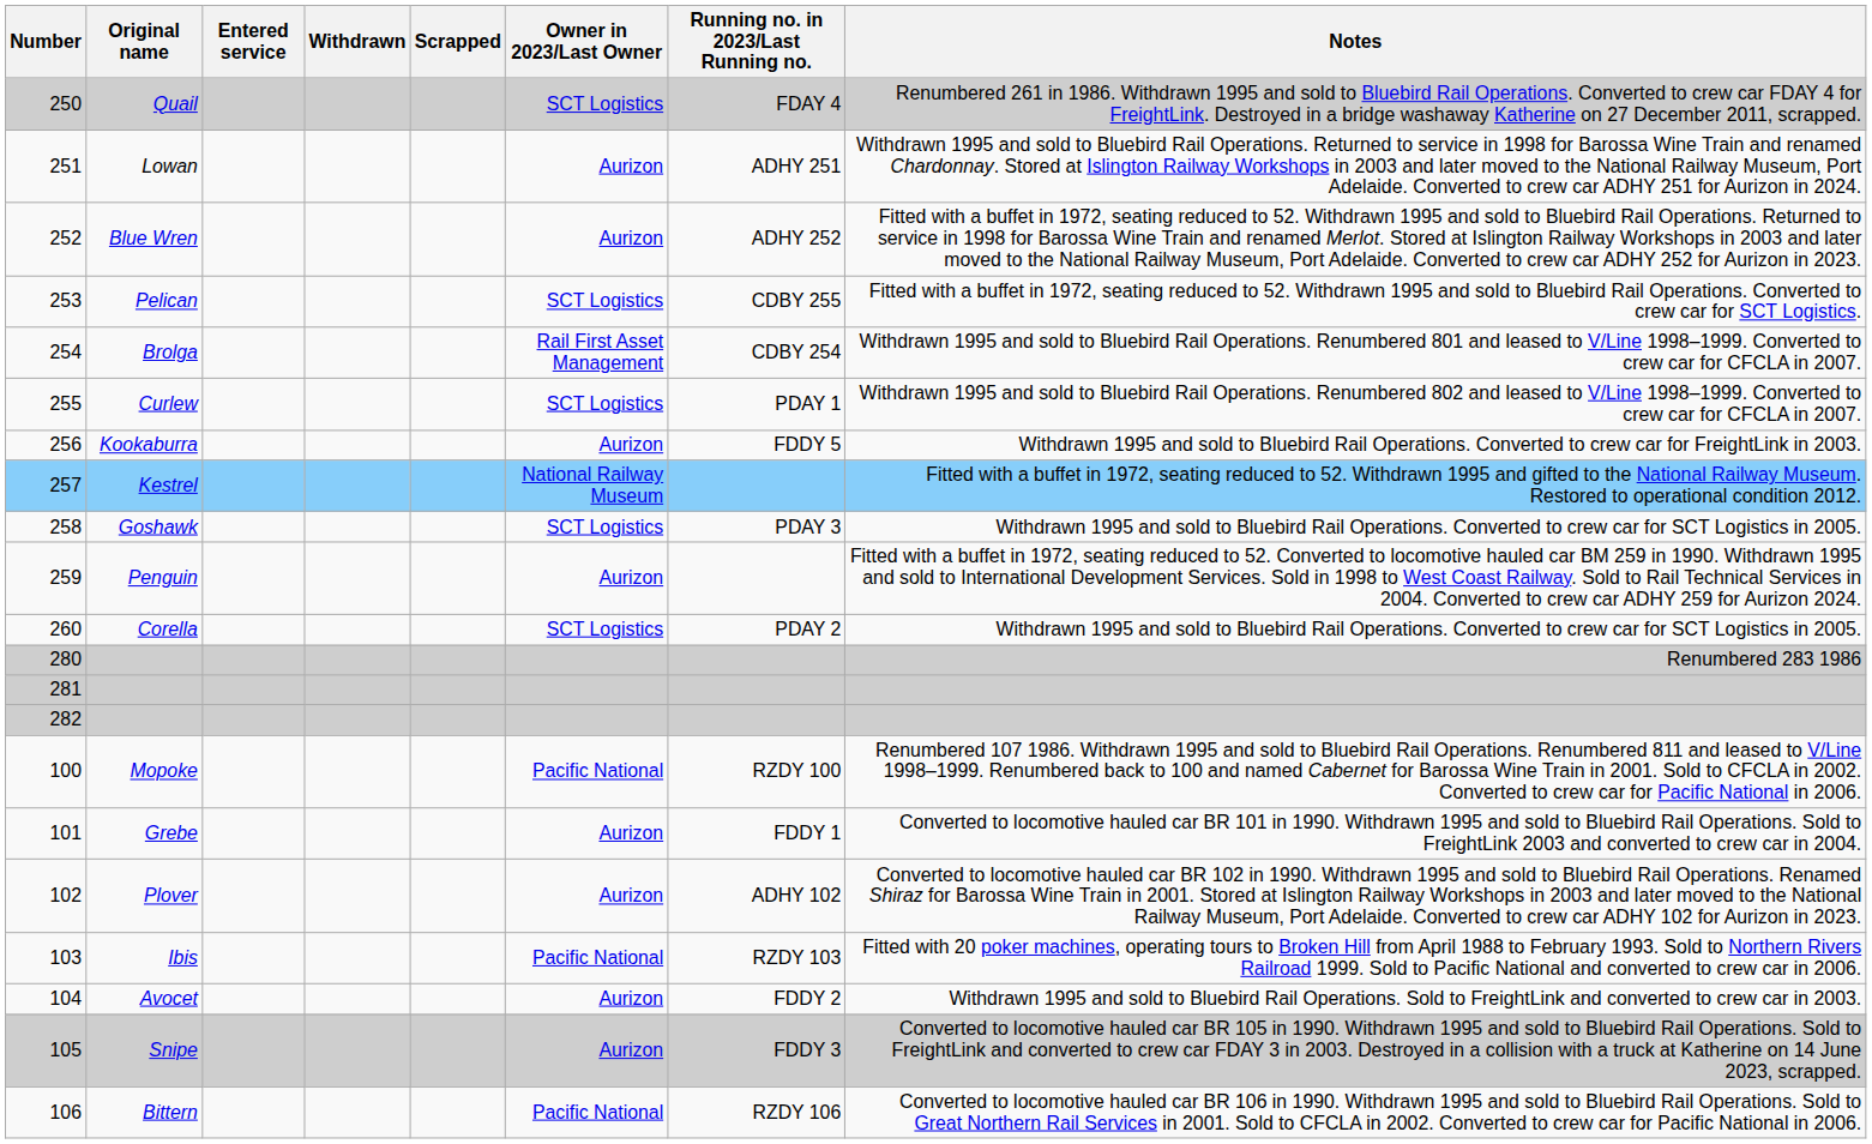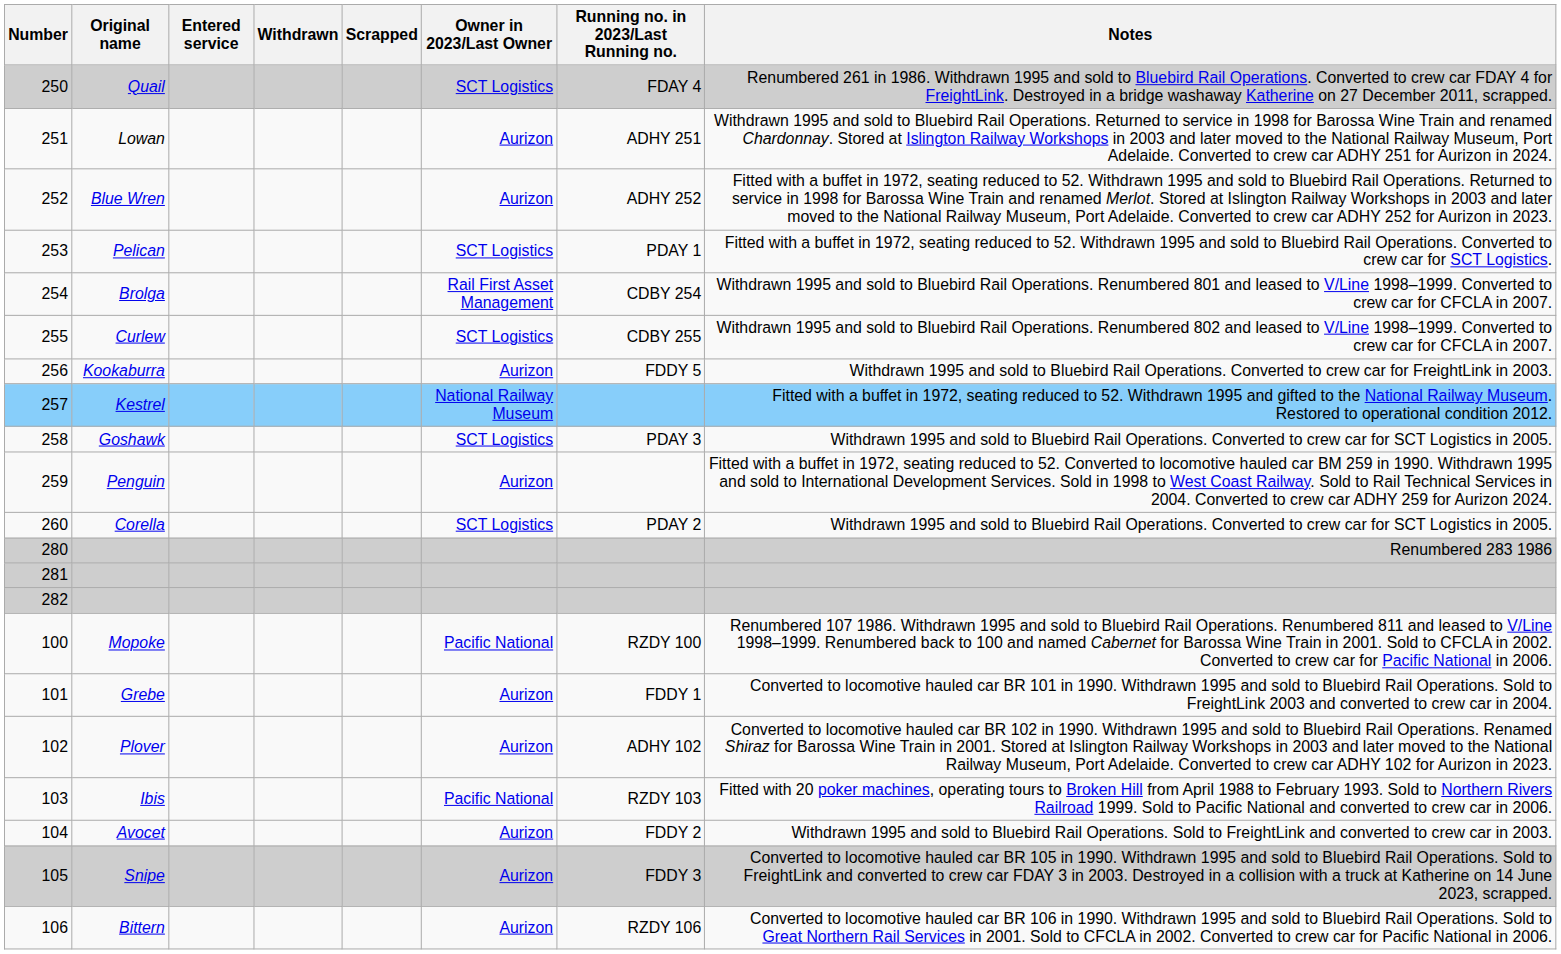 <table class="wikitable mw-collapsible mw-collapsed" style="text-align:right;" style="font-size:90%;">
 <tr>
 <th>Number</th>
 <th>Original name</th>
 <th>Entered service</th>
 <th>Withdrawn</th>
 <th>Scrapped</th>
 <th>Owner in 2023/Last Owner</th>
 <th>Running no. in 2023/Last Running no.</th>
 <th>Notes</th>
 </tr>
 <tr bgcolor=#cecece>
 <td>250</td>
 <td><em><a href='#'>Quail</a></em></td>
 <td style="text-align:right;"></td>
 <td style="text-align:right;"></td>
 <td style="text-align:right;"></td>
 <td><a href='#'>SCT Logistics</a></td>
 <td>FDAY 4</td>
 <td>Renumbered 261 in 1986. Withdrawn 1995 and sold to <a href='#'>Bluebird Rail Operations</a>. Converted to crew car FDAY 4 for <a href='#'>FreightLink</a>. Destroyed in a bridge washaway <a href='#'>Katherine</a> on 27 December 2011, scrapped.</td>
 </tr>
 <tr>
 <td>251</td>
 <td><em>Lowan</em></td>
 <td style="text-align:right;"></td>
 <td style="text-align:right;"></td>
 <td></td>
 <td><a href='#'>Aurizon</a></td>
 <td>ADHY 251</td>
 <td>Withdrawn 1995 and sold to Bluebird Rail Operations. Returned to service in 1998 for Barossa Wine Train and renamed <em>Chardonnay</em>. Stored at <a href='#'>Islington Railway Workshops</a> in 2003 and later moved to the National Railway Museum, Port Adelaide. Converted to crew car ADHY 251 for Aurizon in 2024.</td>
 </tr>
 <tr>
 <td>252</td>
 <td><em><a href='#'>Blue Wren</a></em></td>
 <td style="text-align:right;"></td>
 <td></td>
 <td></td>
 <td><a href='#'>Aurizon</a></td>
 <td>ADHY 252</td>
 <td>Fitted with a buffet in 1972, seating reduced to 52. Withdrawn 1995 and sold to Bluebird Rail Operations. Returned to service in 1998 for Barossa Wine Train and renamed <em>Merlot</em>. Stored at Islington Railway Workshops in 2003 and later moved to the National Railway Museum, Port Adelaide. Converted to crew car ADHY 252 for Aurizon in 2023.</td>
 </tr>
 <tr>
 <td>253</td>
 <td><em><a href='#'>Pelican</a></em></td>
 <td style="text-align:right;"></td>
 <td></td>
 <td></td>
 <td><a href='#'>SCT Logistics</a></td>
-<td>CDBY 255</td>
+<td>PDAY 1</td>
 <td>Fitted with a buffet in 1972, seating reduced to 52. Withdrawn 1995 and sold to Bluebird Rail Operations. Converted to crew car for <a href='#'>SCT Logistics</a>.</td>
 </tr>
 <tr>
 <td>254</td>
 <td><em><a href='#'>Brolga</a></em></td>
 <td style="text-align:right;"></td>
 <td></td>
 <td></td>
 <td><a href='#'>Rail First Asset Management</a></td>
 <td>CDBY 254</td>
 <td>Withdrawn 1995 and sold to Bluebird Rail Operations. Renumbered 801 and leased to <a href='#'>V/Line</a> 1998–1999. Converted to crew car for CFCLA in 2007.</td>
 </tr>
 <tr>
 <td>255</td>
 <td><em><a href='#'>Curlew</a></em></td>
 <td style="text-align:right;"></td>
 <td></td>
 <td></td>
 <td><a href='#'>SCT Logistics</a></td>
-<td>PDAY 1</td>
+<td>CDBY 255</td>
 <td>Withdrawn 1995 and sold to Bluebird Rail Operations. Renumbered 802 and leased to <a href='#'>V/Line</a> 1998–1999. Converted to crew car for CFCLA in 2007.</td>
 </tr>
 <tr>
 <td>256</td>
 <td><em><a href='#'>Kookaburra</a></em></td>
 <td style="text-align:right;"></td>
 <td></td>
 <td></td>
 <td><a href='#'>Aurizon</a></td>
 <td>FDDY 5</td>
 <td>Withdrawn 1995 and sold to Bluebird Rail Operations. Converted to crew car for FreightLink in 2003.</td>
 </tr>
 <tr bgcolor=#87cefa>
 <td>257</td>
 <td><em><a href='#'>Kestrel</a></em></td>
 <td style="text-align:right;"></td>
 <td style="text-align:right;"></td>
 <td></td>
 <td><a href='#'>National Railway Museum</a></td>
 <td></td>
 <td>Fitted with a buffet in 1972, seating reduced to 52. Withdrawn 1995 and gifted to the <a href='#'>National Railway Museum</a>. Restored to operational condition 2012.</td>
 </tr>
 <tr>
 <td>258</td>
 <td><em><a href='#'>Goshawk</a></em></td>
 <td style="text-align:right;"></td>
 <td></td>
 <td></td>
 <td><a href='#'>SCT Logistics</a></td>
 <td>PDAY 3</td>
 <td>Withdrawn 1995 and sold to Bluebird Rail Operations. Converted to crew car for SCT Logistics in 2005.</td>
 </tr>
 <tr>
 <td>259</td>
 <td><em><a href='#'>Penguin</a></em></td>
 <td style="text-align:right;"></td>
 <td style="text-align:right;"></td>
 <td></td>
 <td><a href='#'>Aurizon</a></td>
 <td></td>
 <td>Fitted with a buffet in 1972, seating reduced to 52. Converted to locomotive hauled car BM 259 in 1990. Withdrawn 1995 and sold to International Development Services. Sold in 1998 to <a href='#'>West Coast Railway</a>. Sold to Rail Technical Services in 2004. Converted to crew car ADHY 259 for Aurizon 2024.</td>
 </tr>
 <tr>
 <td>260</td>
 <td><em><a href='#'>Corella</a></em></td>
 <td style="text-align:right;"></td>
 <td></td>
 <td></td>
 <td><a href='#'>SCT Logistics</a></td>
 <td>PDAY 2</td>
 <td>Withdrawn 1995 and sold to Bluebird Rail Operations. Converted to crew car for SCT Logistics in 2005.</td>
 </tr>
 <tr bgcolor=#cecece>
 <td>280</td>
 <td></td>
 <td style="text-align:right;"></td>
 <td style="text-align:right;"></td>
 <td style="text-align:right;"></td>
 <td></td>
 <td></td>
 <td>Renumbered 283 1986</td>
 </tr>
 <tr bgcolor=#cecece>
 <td>281</td>
 <td></td>
 <td style="text-align:right;"></td>
 <td style="text-align:right;"></td>
 <td style="text-align:right;"></td>
 <td></td>
 <td></td>
 <td></td>
 </tr>
 <tr bgcolor=#cecece>
 <td>282</td>
 <td></td>
 <td style="text-align:right;"></td>
 <td style="text-align:right;"></td>
 <td style="text-align:right;"></td>
 <td></td>
 <td></td>
 <td></td>
 </tr>
 <tr>
 <td>100</td>
 <td><em><a href='#'>Mopoke</a></em></td>
 <td style="text-align:right;"></td>
 <td></td>
 <td></td>
 <td><a href='#'>Pacific National</a></td>
 <td>RZDY 100</td>
 <td>Renumbered 107 1986. Withdrawn 1995 and sold to Bluebird Rail Operations. Renumbered 811 and leased to <a href='#'>V/Line</a> 1998–1999. Renumbered back to 100 and named <em>Cabernet</em> for Barossa Wine Train in 2001. Sold to CFCLA in 2002. Converted to crew car for <a href='#'>Pacific National</a> in 2006.</td>
 </tr>
 <tr>
 <td>101</td>
 <td><em><a href='#'>Grebe</a></em></td>
 <td style="text-align:right;"></td>
 <td></td>
 <td></td>
 <td><a href='#'>Aurizon</a></td>
 <td>FDDY 1</td>
 <td>Converted to locomotive hauled car BR 101 in 1990. Withdrawn 1995 and sold to Bluebird Rail Operations. Sold to FreightLink 2003 and converted to crew car in 2004.</td>
 </tr>
 <tr>
 <td>102</td>
 <td><em><a href='#'>Plover</a></em></td>
 <td style="text-align:right;"></td>
 <td></td>
 <td></td>
 <td><a href='#'>Aurizon</a></td>
 <td>ADHY 102</td>
 <td>Converted to locomotive hauled car BR 102 in 1990. Withdrawn 1995 and sold to Bluebird Rail Operations. Renamed <em>Shiraz</em> for Barossa Wine Train in 2001. Stored at Islington Railway Workshops in 2003 and later moved to the National Railway Museum, Port Adelaide. Converted to crew car ADHY 102 for Aurizon in 2023.</td>
 </tr>
 <tr>
 <td>103</td>
 <td><em><a href='#'>Ibis</a></em></td>
 <td style="text-align:right;"></td>
 <td></td>
 <td></td>
 <td><a href='#'>Pacific National</a></td>
 <td>RZDY 103</td>
 <td>Fitted with 20 <a href='#'>poker machines</a>, operating tours to <a href='#'>Broken Hill</a> from April 1988 to February 1993. Sold to <a href='#'>Northern Rivers Railroad</a> 1999. Sold to Pacific National and converted to crew car in 2006.</td>
 </tr>
 <tr>
 <td>104</td>
 <td><em><a href='#'>Avocet</a></em></td>
 <td style="text-align:right;"></td>
 <td></td>
 <td></td>
 <td><a href='#'>Aurizon</a></td>
 <td>FDDY 2</td>
 <td>Withdrawn 1995 and sold to Bluebird Rail Operations. Sold to FreightLink and converted to crew car in 2003.</td>
 </tr>
 <tr bgcolor=#cecece>
 <td>105</td>
 <td><em><a href='#'>Snipe</a></em></td>
 <td style="text-align:right;"></td>
 <td style="text-align:right;"></td>
 <td style="text-align:right;"></td>
 <td><a href='#'>Aurizon</a></td>
 <td>FDDY 3</td>
 <td>Converted to locomotive hauled car BR 105 in 1990. Withdrawn 1995 and sold to Bluebird Rail Operations. Sold to FreightLink and converted to crew car FDAY 3 in 2003. Destroyed in a collision with a truck at Katherine on 14 June 2023, scrapped.</td>
 </tr>
 <tr>
 <td>106</td>
 <td><em><a href='#'>Bittern</a></em></td>
 <td style="text-align:right;"></td>
 <td></td>
 <td></td>
-<td><a href='#'>Pacific National</a></td>
+<td><a href='#'>Aurizon</a></td>
 <td>RZDY 106</td>
 <td>Converted to locomotive hauled car BR 106 in 1990. Withdrawn 1995 and sold to Bluebird Rail Operations. Sold to <a href='#'>Great Northern Rail Services</a> in 2001. Sold to CFCLA in 2002. Converted to crew car for Pacific National in 2006.</td>
 </tr>
 </table>
